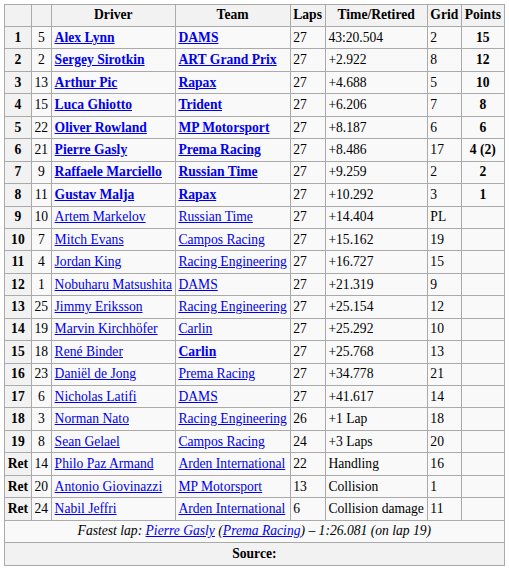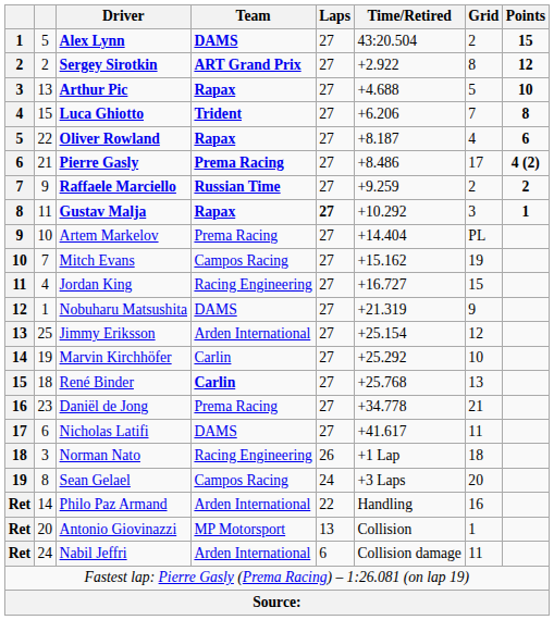 <table class="wikitable" style="font-size:85%">
 <tr>
 <th></th>
 <th></th>
 <th>Driver</th>
 <th>Team</th>
 <th>Laps</th>
 <th>Time/Retired</th>
 <th>Grid</th>
 <th>Points</th>
 </tr>
 <tr>
 <th>1</th>
 <td align="center">5</td>
 <td> <strong><a href='#'>Alex Lynn</a></strong></td>
 <td><strong><a href='#'>DAMS</a></strong></td>
 <td>27</td>
 <td>43:20.504</td>
 <td>2</td>
 <td align="center"><strong>15</strong></td>
 </tr>
 <tr>
 <th>2</th>
 <td align="center">2</td>
 <td> <strong><a href='#'>Sergey Sirotkin</a></strong></td>
 <td><strong><a href='#'>ART Grand Prix</a></strong></td>
 <td>27</td>
 <td>+2.922</td>
 <td>8</td>
 <td align="center"><strong>12</strong></td>
 </tr>
 <tr>
 <th>3</th>
 <td align="center">13</td>
 <td> <strong><a href='#'>Arthur Pic</a></strong></td>
 <td><strong><a href='#'>Rapax</a></strong></td>
 <td>27</td>
 <td>+4.688</td>
 <td>5</td>
 <td align="center"><strong>10</strong></td>
 </tr>
 <tr>
 <th>4</th>
 <td align="center">15</td>
 <td> <strong><a href='#'>Luca Ghiotto</a></strong></td>
 <td><strong><a href='#'>Trident</a></strong></td>
 <td>27</td>
 <td>+6.206</td>
 <td>7</td>
 <td align="center"><strong>8</strong></td>
 </tr>
 <tr>
 <th>5</th>
 <td align="center">22</td>
 <td> <strong><a href='#'>Oliver Rowland</a></strong></td>
-<td><strong><a href='#'>MP Motorsport</a></strong></td>
+<td><strong><a href='#'>Rapax</a></strong></td>
 <td>27</td>
 <td>+8.187</td>
-<td>6</td>
+<td>4</td>
 <td align="center"><strong>6</strong></td>
 </tr>
 <tr>
 <th>6</th>
 <td align="center">21</td>
 <td> <strong><a href='#'>Pierre Gasly</a></strong></td>
 <td><strong><a href='#'>Prema Racing</a></strong></td>
 <td>27</td>
 <td>+8.486</td>
 <td>17</td>
 <td align="center"><strong>4 (2)</strong></td>
 </tr>
 <tr>
 <th>7</th>
 <td align="center">9</td>
 <td> <strong><a href='#'>Raffaele Marciello</a></strong></td>
 <td><strong><a href='#'>Russian Time</a></strong></td>
 <td>27</td>
 <td>+9.259</td>
 <td>2</td>
 <td align="center"><strong>2</strong></td>
 </tr>
 <tr>
 <th>8</th>
 <td align="center">11</td>
 <td> <strong><a href='#'>Gustav Malja</a></strong></td>
 <td><strong><a href='#'>Rapax</a></strong></td>
-<td>27</td>
+<td><strong>27</strong></td>
 <td>+10.292</td>
 <td>3</td>
 <td align="center"><strong>1</strong></td>
 </tr>
 <tr>
 <th>9</th>
 <td align="center">10</td>
 <td> <a href='#'>Artem Markelov</a></td>
-<td><a href='#'>Russian Time</a></td>
+<td><a href='#'>Prema Racing</a></td>
 <td>27</td>
 <td>+14.404</td>
 <td>PL</td>
 <td></td>
 </tr>
 <tr>
 <th>10</th>
 <td align="center">7</td>
 <td> <a href='#'>Mitch Evans</a></td>
 <td><a href='#'>Campos Racing</a></td>
 <td>27</td>
 <td>+15.162</td>
 <td>19</td>
 <td></td>
 </tr>
 <tr>
 <th>11</th>
 <td align="center">4</td>
 <td> <a href='#'>Jordan King</a></td>
 <td><a href='#'>Racing Engineering</a></td>
 <td>27</td>
 <td>+16.727</td>
 <td>15</td>
 <td></td>
 </tr>
 <tr>
 <th>12</th>
 <td align="center">1</td>
 <td> <a href='#'>Nobuharu Matsushita</a></td>
 <td><a href='#'>DAMS</a></td>
 <td>27</td>
 <td>+21.319</td>
 <td>9</td>
 <td></td>
 </tr>
 <tr>
 <th>13</th>
 <td align="center">25</td>
 <td> <a href='#'>Jimmy Eriksson</a></td>
-<td><a href='#'>Racing Engineering</a></td>
+<td><a href='#'>Arden International</a></td>
 <td>27</td>
 <td>+25.154</td>
 <td>12</td>
 <td></td>
 </tr>
 <tr>
 <th>14</th>
 <td align="center">19</td>
 <td> <a href='#'>Marvin Kirchhöfer</a></td>
 <td><a href='#'>Carlin</a></td>
 <td>27</td>
 <td>+25.292</td>
 <td>10</td>
 <td></td>
 </tr>
 <tr>
 <th>15</th>
 <td align="center">18</td>
 <td> <a href='#'>René Binder</a></td>
 <td><strong><a href='#'>Carlin</a></strong></td>
 <td>27</td>
 <td>+25.768</td>
 <td>13</td>
 <td></td>
 </tr>
 <tr>
 <th>16</th>
 <td align="center">23</td>
 <td> <a href='#'>Daniël de Jong</a></td>
 <td><a href='#'>Prema Racing</a></td>
 <td>27</td>
 <td>+34.778</td>
 <td>21</td>
 <td></td>
 </tr>
 <tr>
 <th>17</th>
 <td align="center">6</td>
 <td> <a href='#'>Nicholas Latifi</a></td>
 <td><a href='#'>DAMS</a></td>
 <td>27</td>
 <td>+41.617</td>
-<td>14</td>
+<td>11</td>
 <td></td>
 </tr>
 <tr>
 <th>18</th>
 <td align="center">3</td>
 <td> <a href='#'>Norman Nato</a></td>
 <td><a href='#'>Racing Engineering</a></td>
 <td>26</td>
 <td>+1 Lap</td>
 <td>18</td>
 <td></td>
 </tr>
 <tr>
 <th>19</th>
 <td align="center">8</td>
 <td> <a href='#'>Sean Gelael</a></td>
 <td><a href='#'>Campos Racing</a></td>
 <td>24</td>
 <td>+3 Laps</td>
 <td>20</td>
 <td></td>
 </tr>
 <tr>
 <th>Ret</th>
 <td align="center">14</td>
 <td> <a href='#'>Philo Paz Armand</a></td>
 <td><a href='#'>Arden International</a></td>
 <td>22</td>
 <td>Handling</td>
 <td>16</td>
 <td></td>
 </tr>
 <tr>
 <th>Ret</th>
 <td align="center">20</td>
 <td> <a href='#'>Antonio Giovinazzi</a></td>
 <td><a href='#'>MP Motorsport</a></td>
 <td>13</td>
 <td>Collision</td>
 <td>1</td>
 <td></td>
 </tr>
 <tr>
 <th>Ret</th>
 <td align="center">24</td>
 <td> <a href='#'>Nabil Jeffri</a></td>
 <td><a href='#'>Arden International</a></td>
 <td>6</td>
 <td>Collision damage</td>
 <td>11</td>
 <td></td>
 </tr>
 <tr>
 <td colspan="8" align="center"><em>Fastest lap:  <a href='#'>Pierre Gasly</a> (<a href='#'>Prema Racing</a>) – 1:26.081 (on lap 19)</em></td>
 </tr>
 <tr>
 <th colspan="8">Source:</th>
 </tr>
 <tr>
 </tr>
 </table>
